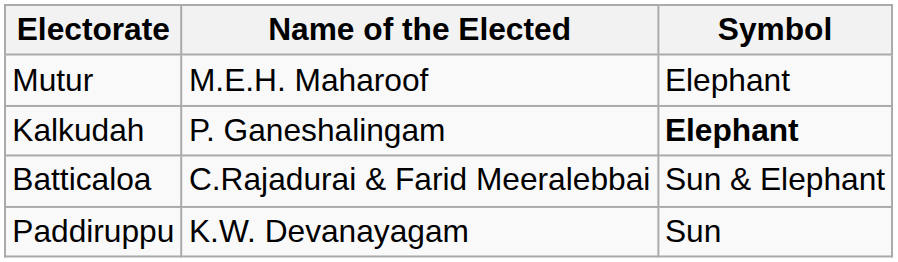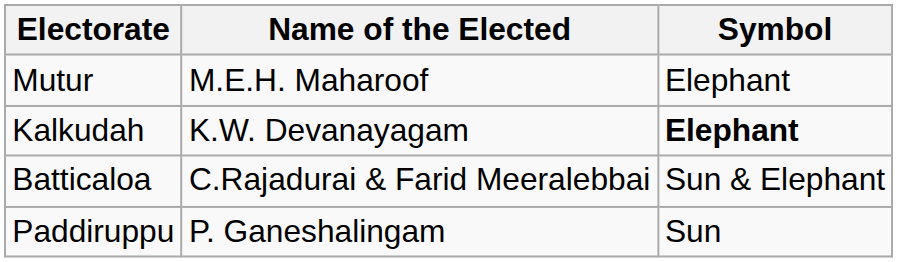 <table class="wikitable" border="1">
 <tr>
 <th>Electorate</th>
 <th>Name of the Elected</th>
 <th>Symbol</th>
 </tr>
 <tr>
 <td>Mutur</td>
 <td>M.E.H. Maharoof</td>
 <td>Elephant</td>
 </tr>
 <tr>
 <td>Kalkudah</td>
-<td>P. Ganeshalingam</td>
+<td>K.W. Devanayagam</td>
 <td><strong>Elephant</strong></td>
 </tr>
 <tr>
 <td>Batticaloa</td>
 <td>C.Rajadurai & Farid Meeralebbai</td>
 <td>Sun  & Elephant</td>
 </tr>
 <tr>
 <td>Paddiruppu</td>
-<td>K.W. Devanayagam</td>
+<td>P. Ganeshalingam</td>
 <td>Sun</td>
 </tr>
 </table>
